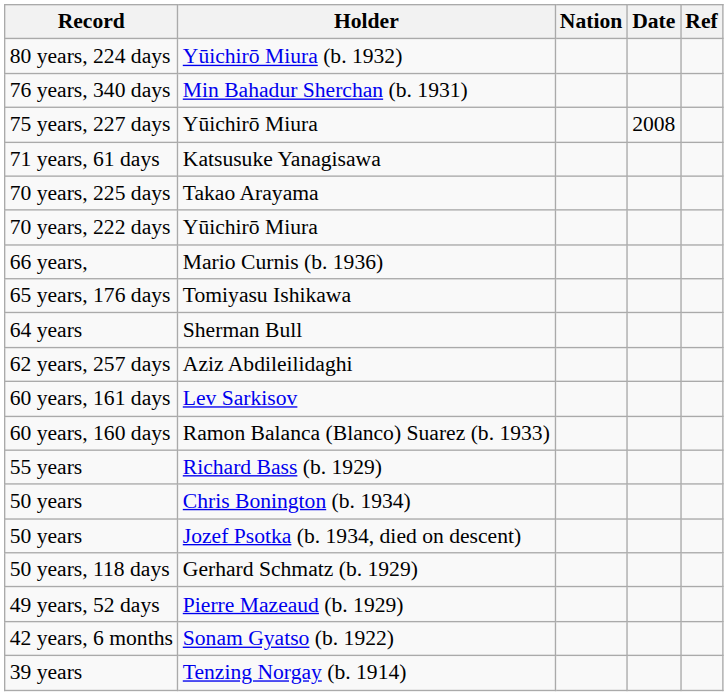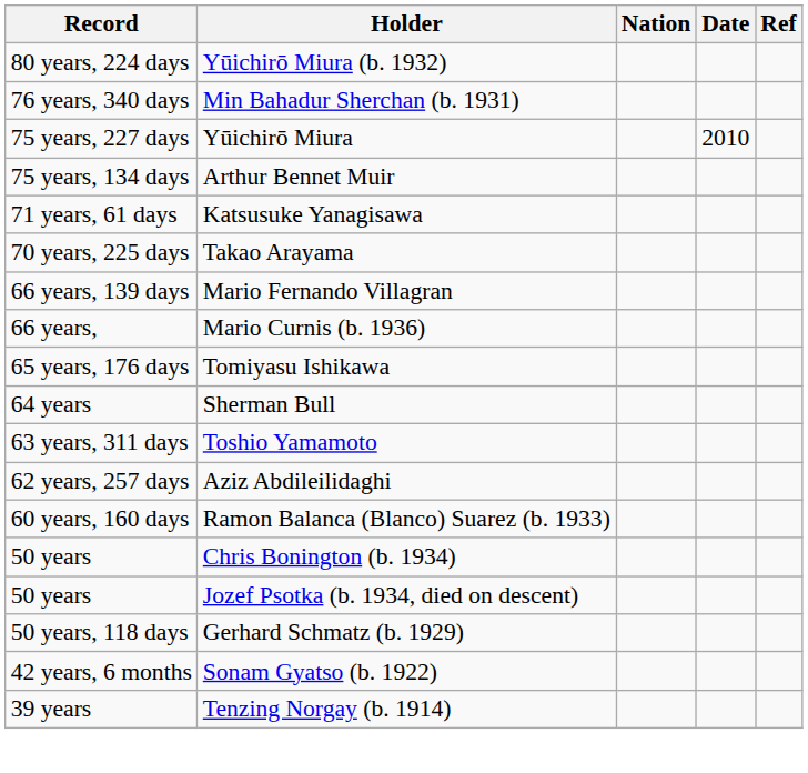 <table class="wikitable sortable">
 <tr>
 <th>Record</th>
 <th>Holder</th>
 <th>Nation</th>
 <th>Date</th>
 <th>Ref</th>
 </tr>
 <tr>
 <td>80 years, 224 days</td>
 <td><a href='#'>Yūichirō Miura</a> (b. 1932)</td>
 <td></td>
 <td></td>
 <td></td>
 </tr>
 <tr>
 <td>76 years, 340 days</td>
 <td><a href='#'>Min Bahadur Sherchan</a> (b. 1931)</td>
 <td></td>
 <td></td>
 <td></td>
 </tr>
 <tr>
 <td>75 years, 227 days</td>
 <td>Yūichirō Miura</td>
 <td></td>
-<td>2008</td>
+<td>2010</td>
+<td></td>
+</tr>
+<tr>
+<td>75 years, 134 days</td>
+<td>Arthur Bennet Muir</td>
+<td></td>
+<td></td>
 <td></td>
 </tr>
 <tr>
 <td>71 years, 61 days</td>
 <td>Katsusuke Yanagisawa</td>
 <td></td>
 <td></td>
 <td></td>
 </tr>
 <tr>
 <td>70 years, 225 days</td>
 <td>Takao Arayama</td>
 <td></td>
 <td></td>
 <td></td>
 </tr>
 <tr>
-<td>70 years, 222 days</td>
-<td>Yūichirō Miura</td>
+<td>66 years, 139 days</td>
+<td>Mario Fernando Villagran</td>
 <td></td>
 <td></td>
 <td></td>
 </tr>
 <tr>
 <td>66 years,</td>
 <td>Mario Curnis (b. 1936)</td>
 <td></td>
 <td></td>
 <td></td>
 </tr>
 <tr>
 <td>65 years, 176 days</td>
 <td>Tomiyasu Ishikawa</td>
 <td></td>
 <td></td>
 <td></td>
 </tr>
 <tr>
 <td>64 years</td>
 <td>Sherman Bull</td>
 <td></td>
 <td></td>
 <td></td>
 </tr>
 <tr>
+<td>63 years, 311 days</td>
+<td><a href='#'>Toshio Yamamoto</a></td>
+<td></td>
+<td></td>
+<td></td>
+</tr>
+<tr>
 <td>62 years, 257 days</td>
 <td>Aziz Abdileilidaghi</td>
 <td></td>
 <td></td>
 <td></td>
 </tr>
 <tr>
-<td>60 years, 161 days</td>
-<td><a href='#'>Lev Sarkisov</a></td>
-<td></td>
-<td></td>
-<td></td>
-</tr>
-<tr>
 <td>60 years, 160 days</td>
 <td>Ramon Balanca (Blanco) Suarez (b. 1933)</td>
-<td></td>
-<td></td>
-<td></td>
-</tr>
-<tr>
-<td>55 years</td>
-<td><a href='#'>Richard Bass</a> (b. 1929)</td>
 <td></td>
 <td></td>
 <td></td>
 </tr>
 <tr>
 <td>50 years</td>
 <td><a href='#'>Chris Bonington</a> (b. 1934)</td>
 <td></td>
 <td></td>
 <td></td>
 </tr>
 <tr>
 <td>50 years</td>
 <td><a href='#'>Jozef Psotka</a> (b. 1934, died on descent)</td>
 <td></td>
 <td></td>
 <td></td>
 </tr>
 <tr>
 <td>50 years, 118 days</td>
 <td>Gerhard Schmatz (b. 1929)</td>
 <td></td>
 <td></td>
 <td></td>
 </tr>
 <tr>
-<td>49 years, 52 days</td>
-<td><a href='#'>Pierre Mazeaud</a> (b. 1929)</td>
-<td></td>
-<td></td>
-<td></td>
-</tr>
-<tr>
 <td>42 years, 6 months</td>
 <td><a href='#'>Sonam Gyatso</a> (b. 1922)</td>
 <td></td>
 <td></td>
 <td></td>
 </tr>
 <tr>
 <td>39 years</td>
 <td><a href='#'>Tenzing Norgay</a> (b. 1914)</td>
 <td></td>
 <td></td>
 <td></td>
 </tr>
 </table>
